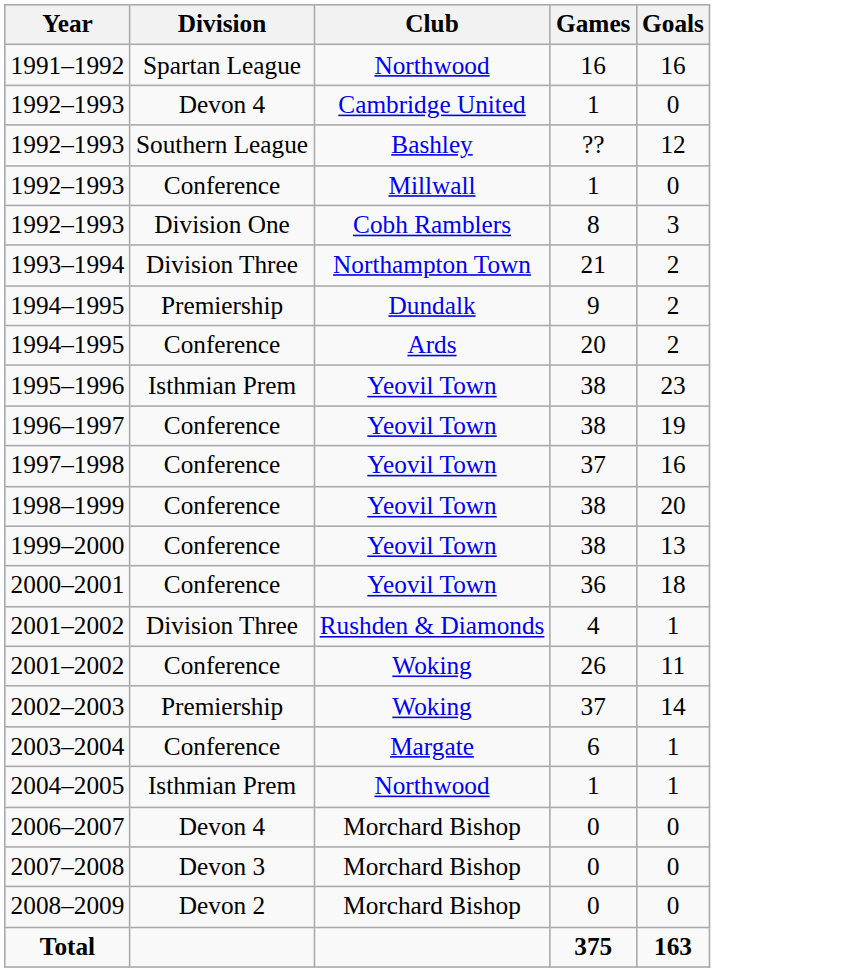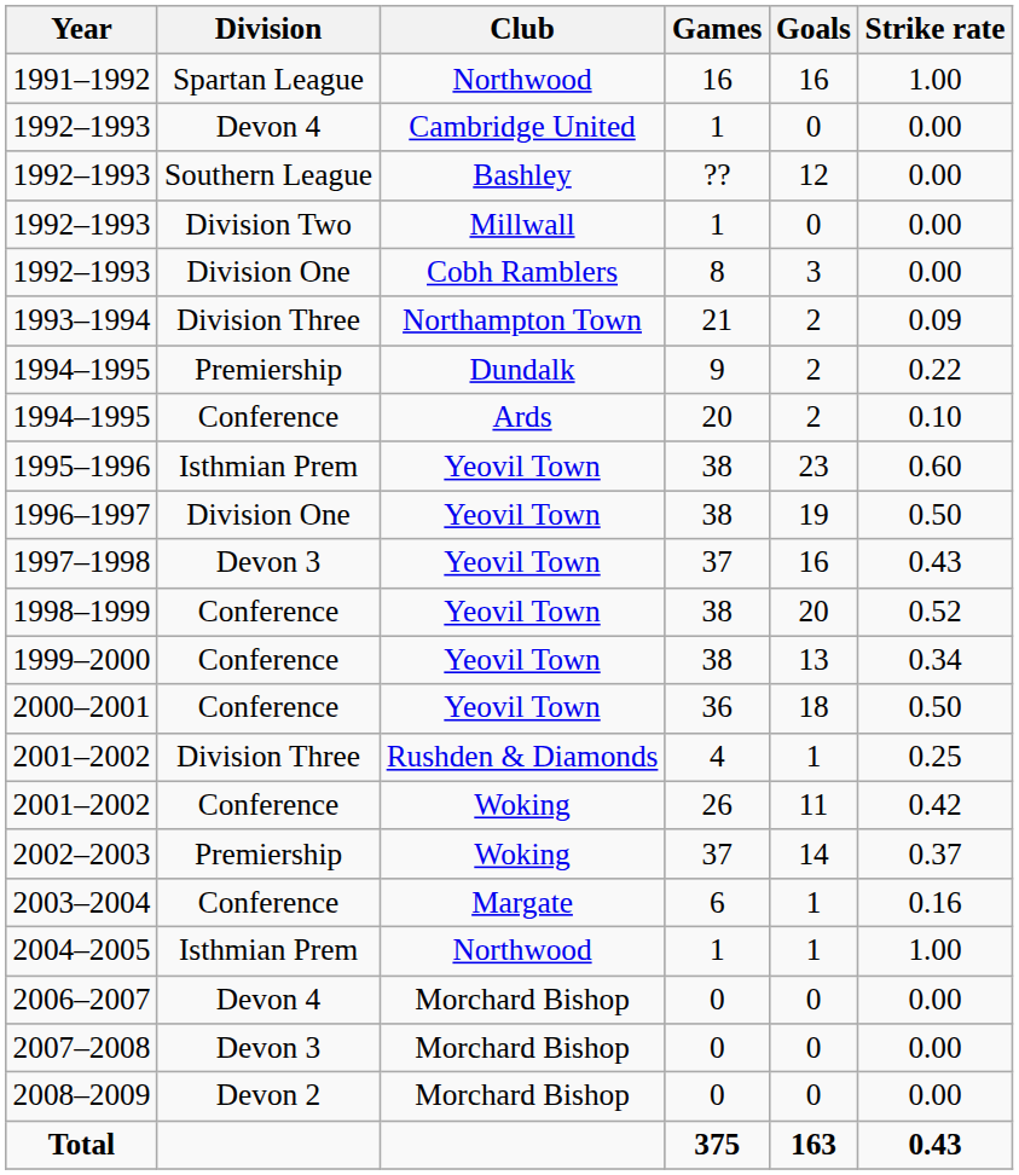 <table class="wikitable" style="text-align:center;">
 <tr>
 <th>Year</th>
 <th>Division</th>
 <th>Club</th>
 <th>Games</th>
 <th>Goals</th>
+<th>Strike rate</th>
 </tr>
 <tr>
 <td>1991–1992</td>
 <td>Spartan League</td>
 <td><a href='#'>Northwood</a></td>
 <td>16</td>
 <td>16</td>
+<td>1.00</td>
 </tr>
 <tr>
 <td>1992–1993</td>
 <td>Devon 4</td>
 <td><a href='#'>Cambridge United</a></td>
 <td>1</td>
 <td>0</td>
+<td>0.00</td>
 </tr>
 <tr>
 <td>1992–1993</td>
 <td>Southern League</td>
 <td><a href='#'>Bashley</a></td>
 <td>??</td>
 <td>12</td>
+<td>0.00</td>
 </tr>
 <tr>
 <td>1992–1993</td>
-<td>Conference</td>
+<td>Division Two</td>
 <td><a href='#'>Millwall</a></td>
 <td>1</td>
 <td>0</td>
+<td>0.00</td>
 </tr>
 <tr>
 <td>1992–1993</td>
 <td>Division One</td>
 <td><a href='#'>Cobh Ramblers</a></td>
 <td>8</td>
 <td>3</td>
+<td>0.00</td>
 </tr>
 <tr>
 <td>1993–1994</td>
 <td>Division Three</td>
 <td><a href='#'>Northampton Town</a></td>
 <td>21</td>
 <td>2</td>
+<td>0.09</td>
 </tr>
 <tr>
 <td>1994–1995</td>
 <td>Premiership</td>
 <td><a href='#'>Dundalk</a></td>
 <td>9</td>
 <td>2</td>
+<td>0.22</td>
 </tr>
 <tr>
 <td>1994–1995</td>
 <td>Conference</td>
 <td><a href='#'>Ards</a></td>
 <td>20</td>
 <td>2</td>
+<td>0.10</td>
 </tr>
 <tr>
 <td>1995–1996</td>
 <td>Isthmian Prem</td>
 <td><a href='#'>Yeovil Town</a></td>
 <td>38</td>
 <td>23</td>
+<td>0.60</td>
 </tr>
 <tr>
 <td>1996–1997</td>
-<td>Conference</td>
+<td>Division One</td>
 <td><a href='#'>Yeovil Town</a></td>
 <td>38</td>
 <td>19</td>
+<td>0.50</td>
 </tr>
 <tr>
 <td>1997–1998</td>
-<td>Conference</td>
+<td>Devon 3</td>
 <td><a href='#'>Yeovil Town</a></td>
 <td>37</td>
 <td>16</td>
+<td>0.43</td>
 </tr>
 <tr>
 <td>1998–1999</td>
 <td>Conference</td>
 <td><a href='#'>Yeovil Town</a></td>
 <td>38</td>
 <td>20</td>
+<td>0.52</td>
 </tr>
 <tr>
 <td>1999–2000</td>
 <td>Conference</td>
 <td><a href='#'>Yeovil Town</a></td>
 <td>38</td>
 <td>13</td>
+<td>0.34</td>
 </tr>
 <tr>
 <td>2000–2001</td>
 <td>Conference</td>
 <td><a href='#'>Yeovil Town</a></td>
 <td>36</td>
 <td>18</td>
+<td>0.50</td>
 </tr>
 <tr>
 <td>2001–2002</td>
 <td>Division Three</td>
 <td><a href='#'>Rushden & Diamonds</a></td>
 <td>4</td>
 <td>1</td>
+<td>0.25</td>
 </tr>
 <tr>
 <td>2001–2002</td>
 <td>Conference</td>
 <td><a href='#'>Woking</a></td>
 <td>26</td>
 <td>11</td>
+<td>0.42</td>
 </tr>
 <tr>
 <td>2002–2003</td>
 <td>Premiership</td>
 <td><a href='#'>Woking</a></td>
 <td>37</td>
 <td>14</td>
+<td>0.37</td>
 </tr>
 <tr>
 <td>2003–2004</td>
 <td>Conference</td>
 <td><a href='#'>Margate</a></td>
 <td>6</td>
 <td>1</td>
+<td>0.16</td>
 </tr>
 <tr>
 <td>2004–2005</td>
 <td>Isthmian Prem</td>
 <td><a href='#'>Northwood</a></td>
 <td>1</td>
 <td>1</td>
+<td>1.00</td>
 </tr>
 <tr>
 <td>2006–2007</td>
 <td>Devon 4</td>
 <td>Morchard Bishop</td>
 <td>0</td>
 <td>0</td>
+<td>0.00</td>
 </tr>
 <tr>
 <td>2007–2008</td>
 <td>Devon 3</td>
 <td>Morchard Bishop</td>
 <td>0</td>
 <td>0</td>
+<td>0.00</td>
 </tr>
 <tr>
 <td>2008–2009</td>
 <td>Devon 2</td>
 <td>Morchard Bishop</td>
 <td>0</td>
 <td>0</td>
+<td>0.00</td>
 </tr>
 <tr>
 <td><strong>Total</strong></td>
 <td></td>
 <td></td>
 <td><strong>375</strong></td>
 <td><strong>163</strong></td>
+<td><strong>0.43</strong></td>
 </tr>
 </table>
